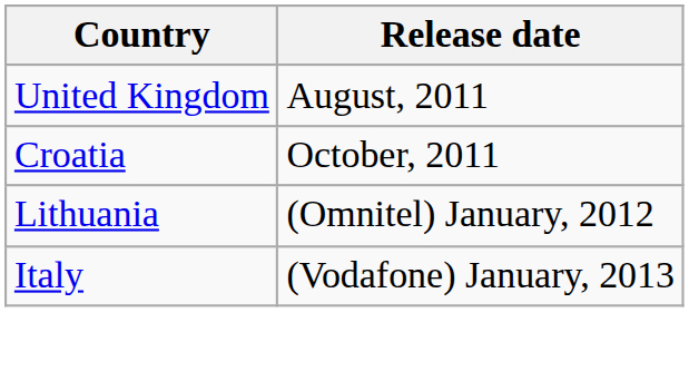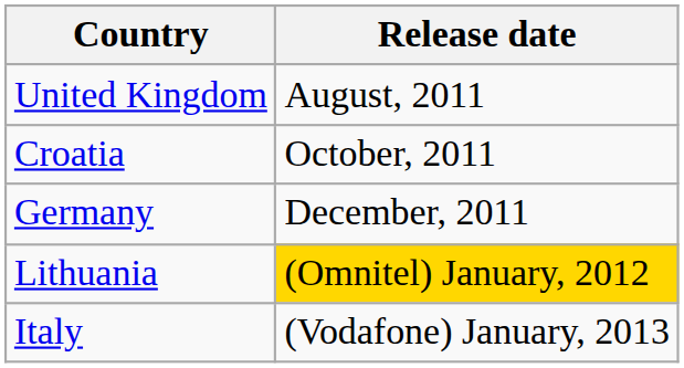 <table class="wikitable sortable">
 <tr>
 <th>Country</th>
 <th>Release date</th>
 </tr>
 <tr>
 <td><a href='#'>United Kingdom</a></td>
 <td>August, 2011</td>
 </tr>
 <tr>
 <td><a href='#'>Croatia</a></td>
 <td>October, 2011</td>
 </tr>
 <tr>
+<td><a href='#'>Germany</a></td>
+<td>December, 2011</td>
+</tr>
+<tr>
 <td><a href='#'>Lithuania</a></td>
-<td>(Omnitel) January, 2012</td>
+<td style="background: gold;">(Omnitel) January, 2012</td>
 </tr>
 <tr>
 <td><a href='#'>Italy</a></td>
 <td>(Vodafone) January, 2013</td>
 </tr>
 </table>
